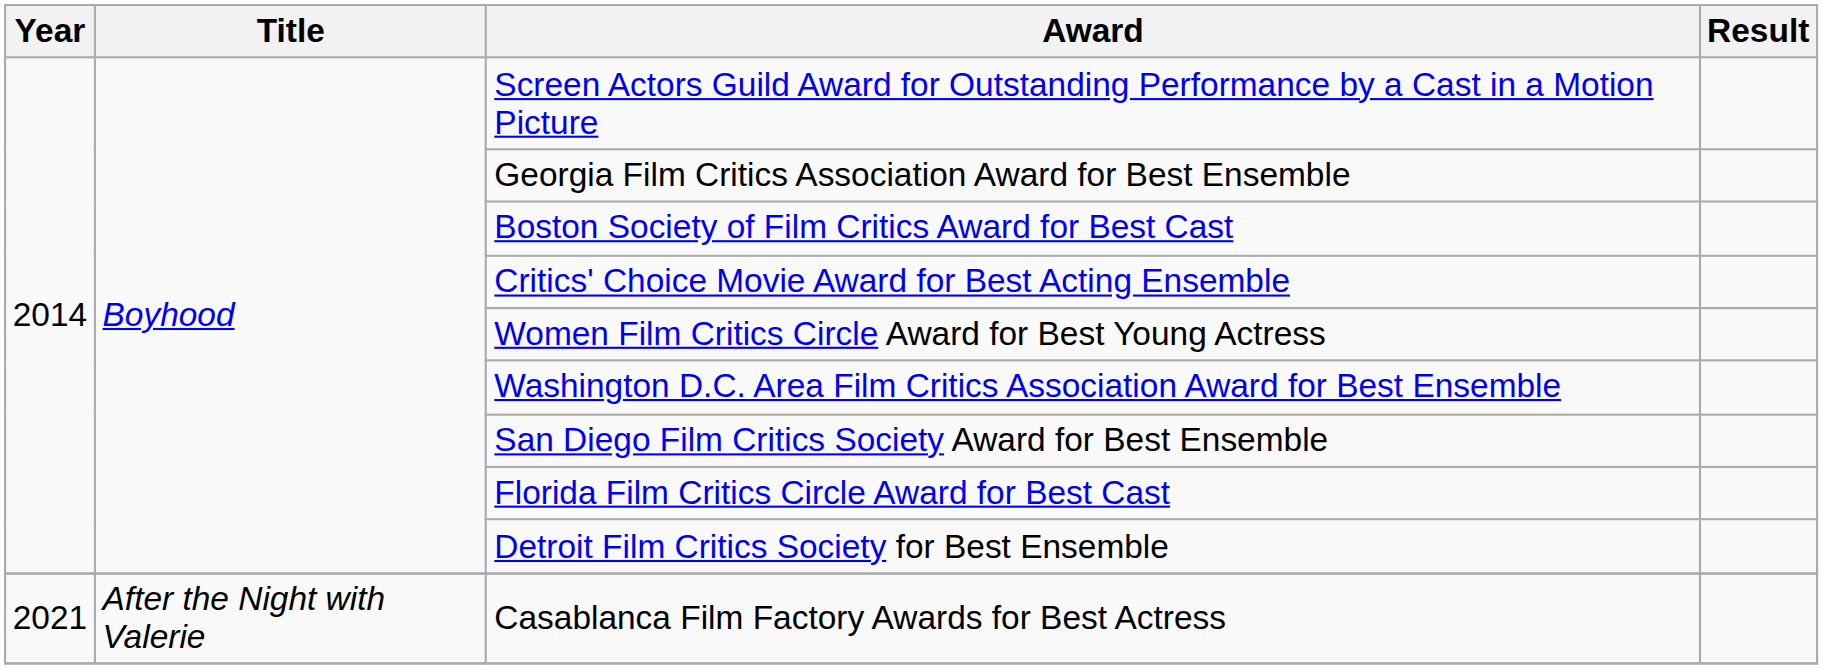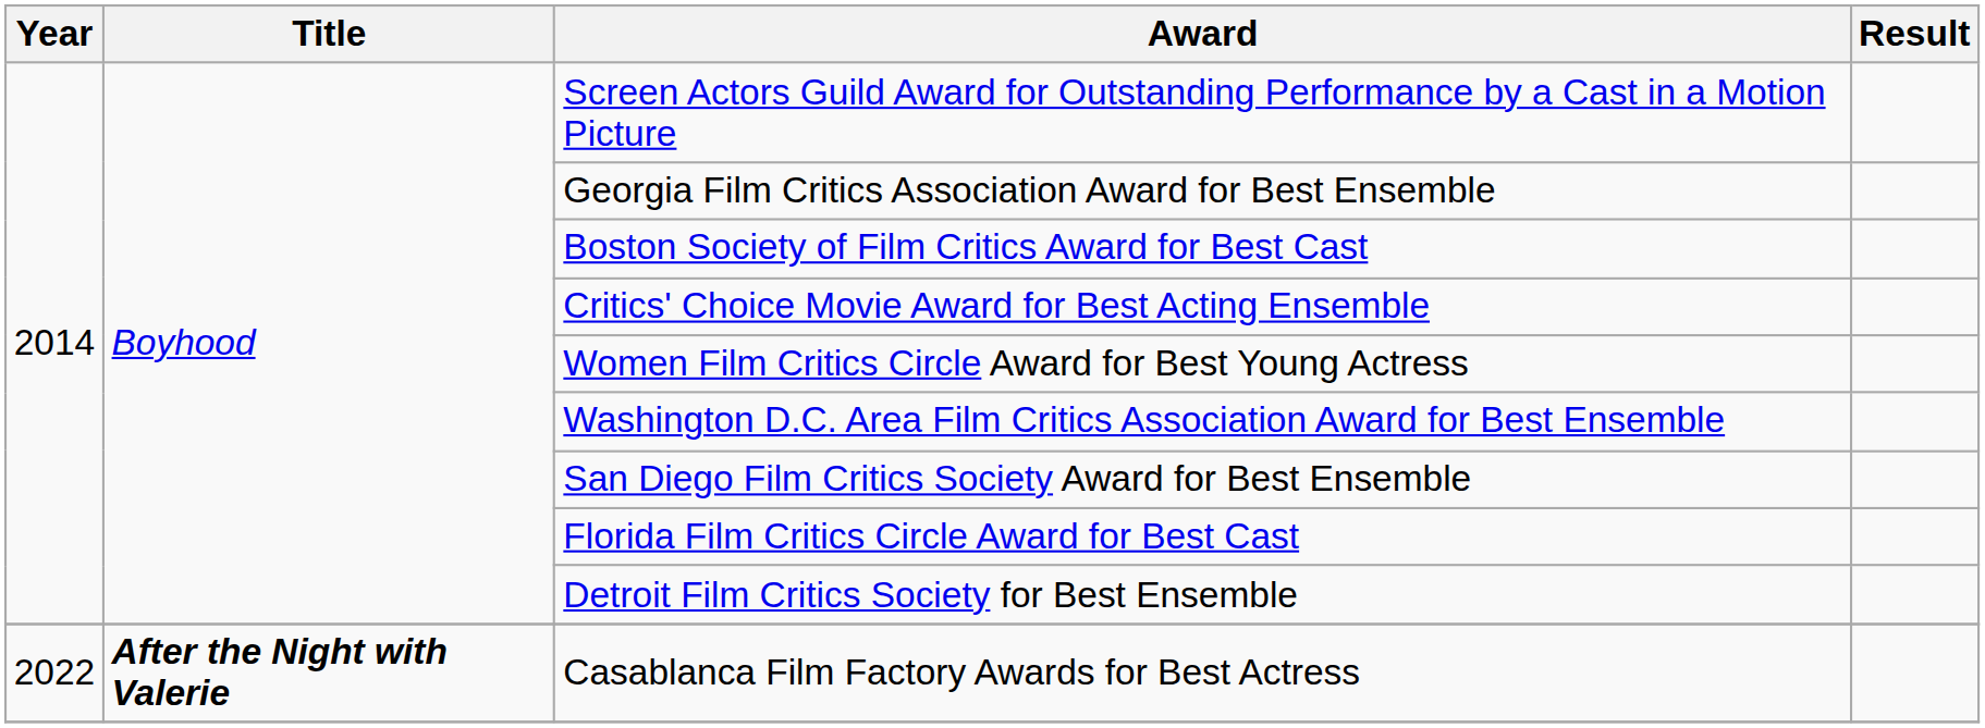 <table class="wikitable sortable">
 <tr>
 <th>Year</th>
 <th>Title</th>
 <th>Award</th>
 <th>Result</th>
 </tr>
 <tr>
 <td rowspan=9>2014</td>
 <td rowspan=9><em><a href='#'>Boyhood</a></em></td>
 <td><a href='#'>Screen Actors Guild Award for Outstanding Performance by a Cast in a Motion Picture</a></td>
 <td></td>
 </tr>
 <tr>
 <td>Georgia Film Critics Association Award for Best Ensemble</td>
 <td></td>
 </tr>
 <tr>
 <td><a href='#'>Boston Society of Film Critics Award for Best Cast</a></td>
 <td></td>
 </tr>
 <tr>
 <td><a href='#'>Critics' Choice Movie Award for Best Acting Ensemble</a></td>
 <td></td>
 </tr>
 <tr>
 <td><a href='#'>Women Film Critics Circle</a> Award for Best Young Actress</td>
 <td></td>
 </tr>
 <tr>
 <td><a href='#'>Washington D.C. Area Film Critics Association Award for Best Ensemble</a></td>
 <td></td>
 </tr>
 <tr>
 <td><a href='#'>San Diego Film Critics Society</a> Award for Best Ensemble</td>
 <td></td>
 </tr>
 <tr>
 <td><a href='#'>Florida Film Critics Circle Award for Best Cast</a></td>
 <td></td>
 </tr>
 <tr>
 <td><a href='#'>Detroit Film Critics Society</a> for Best Ensemble</td>
 <td></td>
 </tr>
 <tr>
 </tr>
 <tr>
-<td>2021</td>
-<td><em>After the Night with Valerie</em></td>
+<td>2022</td>
+<td><strong><em>After the Night with Valerie</em></strong></td>
 <td>Casablanca Film Factory Awards for Best Actress</td>
 <td></td>
 </tr>
 <tr>
 </tr>
 </table>
